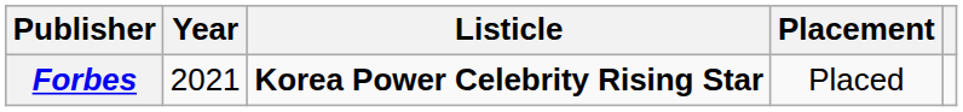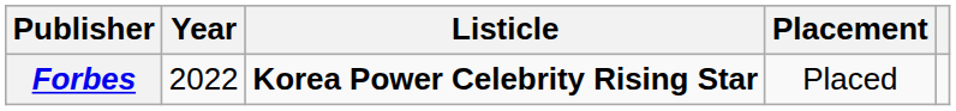 <table class="wikitable plainrowheaders" style="text-align:center">
 <tr>
 <th scope="col">Publisher</th>
 <th scope="col">Year</th>
 <th scope="col">Listicle</th>
 <th scope="col">Placement</th>
 <th scope="col" class="unsortable"></th>
 </tr>
 <tr>
 <th scope="row"><em><a href='#'>Forbes</a></em></th>
-<td>2021</td>
+<td>2022</td>
 <td style="text-align:left"><strong>Korea Power Celebrity Rising Star</strong></td>
 <td>Placed</td>
 <td></td>
 </tr>
 </table>
